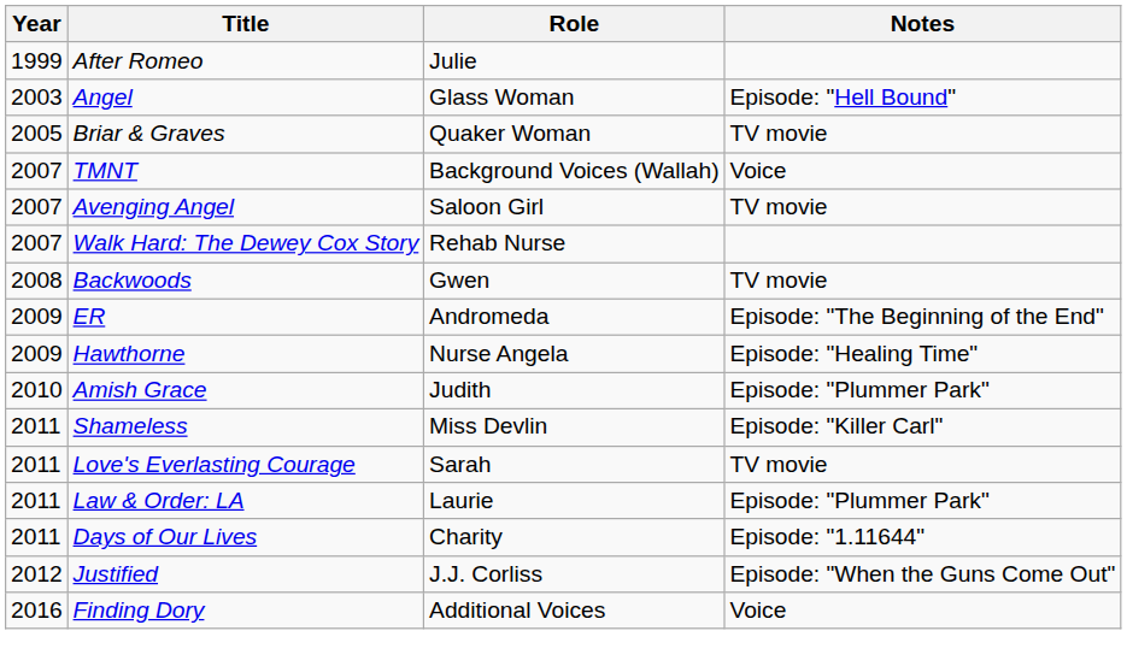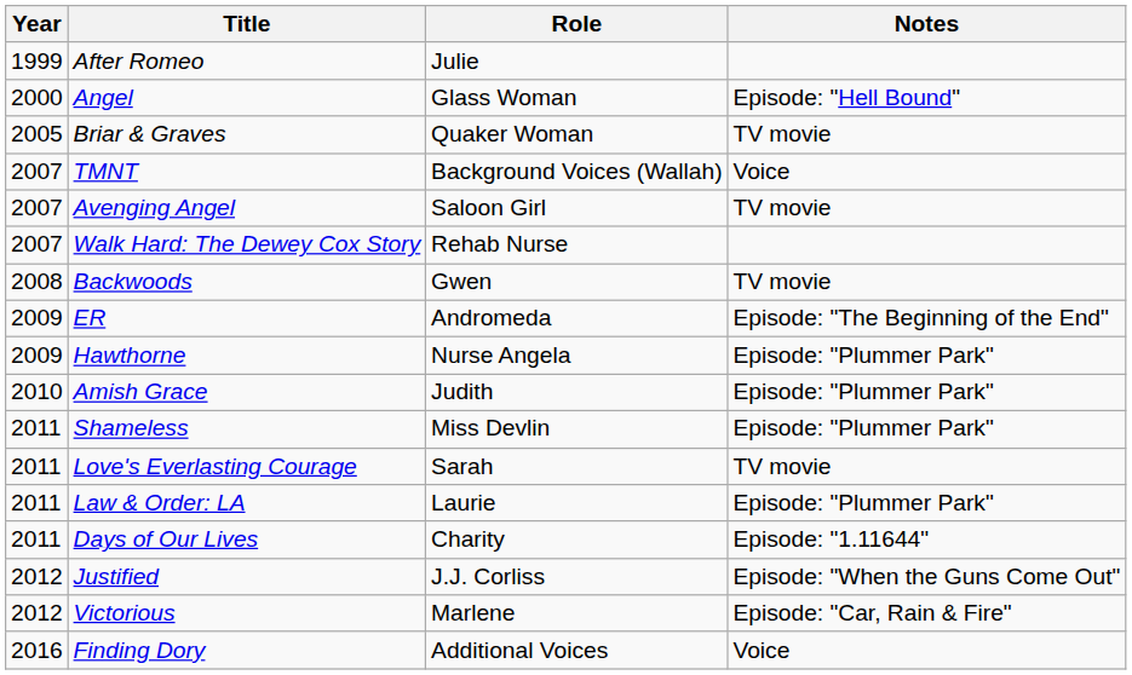 <table class="wikitable sortable">
 <tr>
 <th>Year</th>
 <th>Title</th>
 <th>Role</th>
 <th class="unsortable">Notes</th>
 </tr>
 <tr>
 <td>1999</td>
 <td><em>After Romeo</em></td>
 <td>Julie</td>
 <td></td>
 </tr>
 <tr>
-<td>2003</td>
+<td>2000</td>
 <td><em><a href='#'>Angel</a></em></td>
 <td>Glass Woman</td>
 <td>Episode: "<a href='#'>Hell Bound</a>"</td>
 </tr>
 <tr>
 <td>2005</td>
 <td><em>Briar & Graves</em></td>
 <td>Quaker Woman</td>
 <td>TV movie</td>
 </tr>
 <tr>
 <td>2007</td>
 <td><em><a href='#'>TMNT</a></em></td>
 <td>Background Voices (Wallah)</td>
 <td>Voice</td>
 </tr>
 <tr>
 <td>2007</td>
 <td><em><a href='#'>Avenging Angel</a></em></td>
 <td>Saloon Girl</td>
 <td>TV movie</td>
 </tr>
 <tr>
 <td>2007</td>
 <td><em><a href='#'>Walk Hard: The Dewey Cox Story</a></em></td>
 <td>Rehab Nurse</td>
 <td></td>
 </tr>
 <tr>
 <td>2008</td>
 <td><em><a href='#'>Backwoods</a></em></td>
 <td>Gwen</td>
 <td>TV movie</td>
 </tr>
 <tr>
 <td>2009</td>
 <td><em><a href='#'>ER</a></em></td>
 <td>Andromeda</td>
 <td>Episode: "The Beginning of the End"</td>
 </tr>
 <tr>
 <td>2009</td>
 <td><em><a href='#'>Hawthorne</a></em></td>
 <td>Nurse Angela</td>
-<td>Episode: "Healing Time"</td>
+<td>Episode: "Plummer Park"</td>
 </tr>
 <tr>
 <td>2010</td>
 <td><em><a href='#'>Amish Grace</a></em></td>
 <td>Judith</td>
 <td>Episode: "Plummer Park"</td>
 </tr>
 <tr>
 <td>2011</td>
 <td><em><a href='#'>Shameless</a></em></td>
 <td>Miss Devlin</td>
-<td>Episode: "Killer Carl"</td>
+<td>Episode: "Plummer Park"</td>
 </tr>
 <tr>
 <td>2011</td>
 <td><em><a href='#'>Love's Everlasting Courage</a></em></td>
 <td>Sarah</td>
 <td>TV movie</td>
 </tr>
 <tr>
 <td>2011</td>
 <td><em><a href='#'>Law & Order: LA</a></em></td>
 <td>Laurie</td>
 <td>Episode: "Plummer Park"</td>
 </tr>
 <tr>
 <td>2011</td>
 <td><em><a href='#'>Days of Our Lives</a></em></td>
 <td>Charity</td>
 <td>Episode: "1.11644"</td>
 </tr>
 <tr>
 <td>2012</td>
 <td><em><a href='#'>Justified</a></em></td>
 <td>J.J. Corliss</td>
 <td>Episode: "When the Guns Come Out"</td>
 </tr>
 <tr>
+<td>2012</td>
+<td><em><a href='#'>Victorious</a></em></td>
+<td>Marlene</td>
+<td>Episode: "Car, Rain & Fire"</td>
+</tr>
+<tr>
 <td>2016</td>
 <td><em><a href='#'>Finding Dory</a></em></td>
 <td>Additional Voices</td>
 <td>Voice</td>
 </tr>
 </table>
